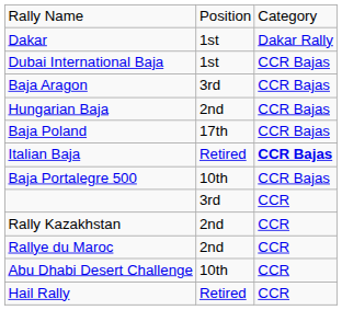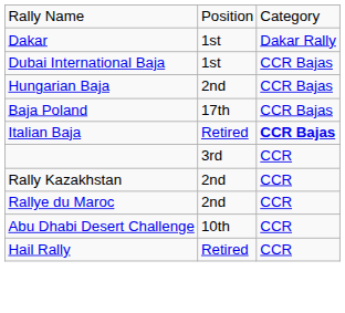 <table class="wikitable">
 <tr>
 <td>Rally Name</td>
 <td>Position</td>
 <td>Category</td>
 </tr>
 <tr>
 <td><a href='#'>Dakar</a> </td>
 <td>1st</td>
 <td><a href='#'>Dakar Rally</a></td>
 </tr>
 <tr>
 <td><a href='#'>Dubai International Baja</a> </td>
 <td>1st</td>
 <td><a href='#'>CCR Bajas</a></td>
 </tr>
 <tr>
-<td><a href='#'>Baja Aragon</a> </td>
-<td>3rd</td>
-<td><a href='#'>CCR Bajas</a></td>
-</tr>
-<tr>
 <td><a href='#'>Hungarian Baja</a> </td>
 <td>2nd</td>
 <td><a href='#'>CCR Bajas</a></td>
 </tr>
 <tr>
 <td><a href='#'>Baja Poland</a> </td>
 <td>17th</td>
 <td><a href='#'>CCR Bajas</a></td>
 </tr>
 <tr>
 <td><a href='#'>Italian Baja</a> </td>
 <td><a href='#'>Retired</a></td>
 <td><strong><a href='#'>CCR Bajas</a></strong></td>
-</tr>
-<tr>
-<td><a href='#'>Baja Portalegre 500</a> </td>
-<td>10th</td>
-<td><a href='#'>CCR Bajas</a></td>
 </tr>
 <tr>
 <td> </td>
 <td>3rd</td>
 <td><a href='#'>CCR</a></td>
 </tr>
 <tr>
 <td>Rally Kazakhstan </td>
 <td>2nd</td>
 <td><a href='#'>CCR</a></td>
 </tr>
 <tr>
 <td><a href='#'>Rallye du Maroc</a> </td>
 <td>2nd</td>
 <td><a href='#'>CCR</a></td>
 </tr>
 <tr>
 <td><a href='#'>Abu Dhabi Desert Challenge</a> </td>
 <td>10th</td>
 <td><a href='#'>CCR</a></td>
 </tr>
 <tr>
 <td><a href='#'>Hail Rally</a> </td>
 <td><a href='#'>Retired</a></td>
 <td><a href='#'>CCR</a></td>
 </tr>
 </table>
